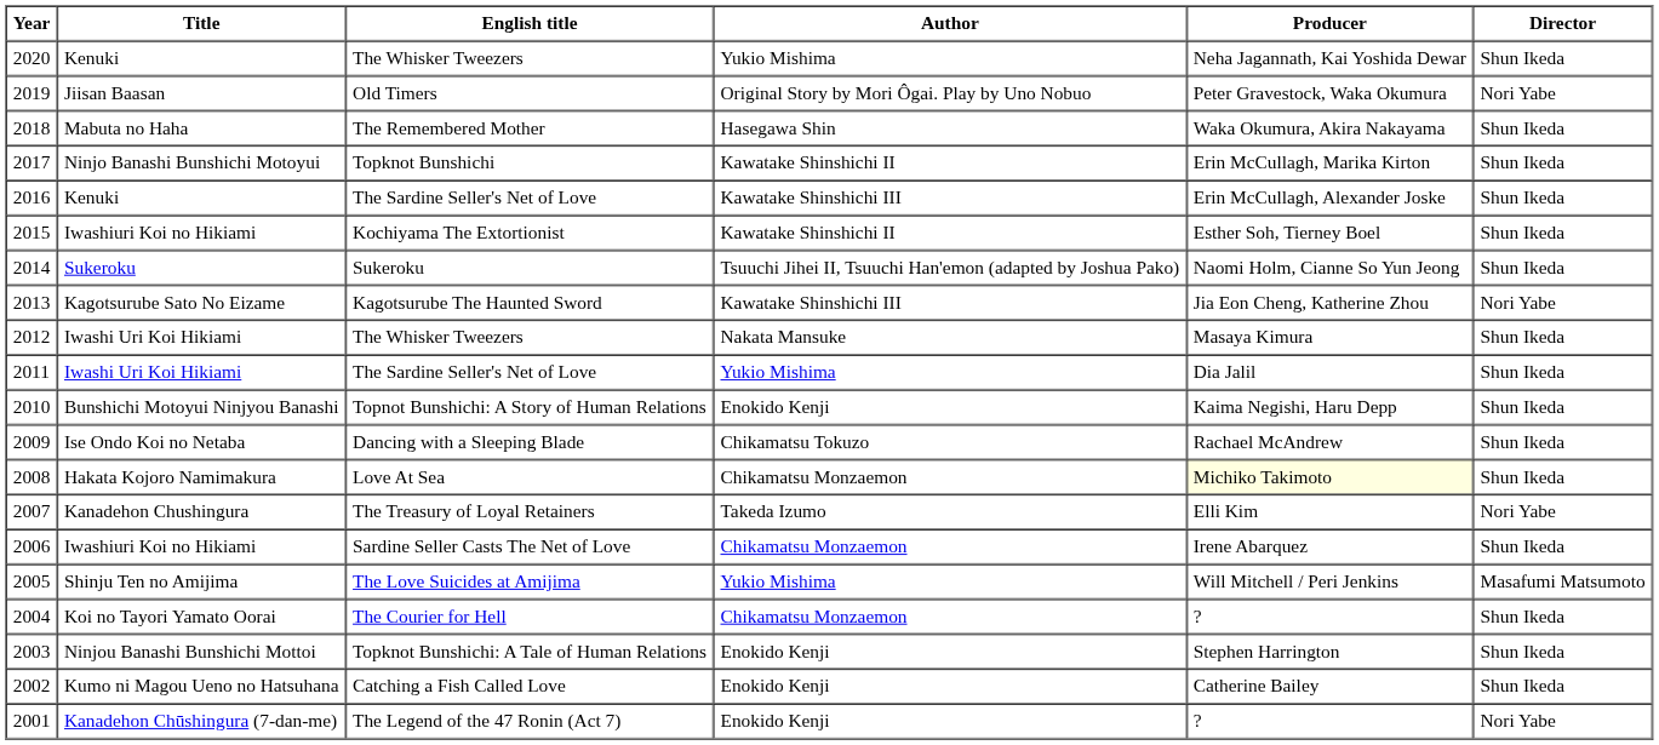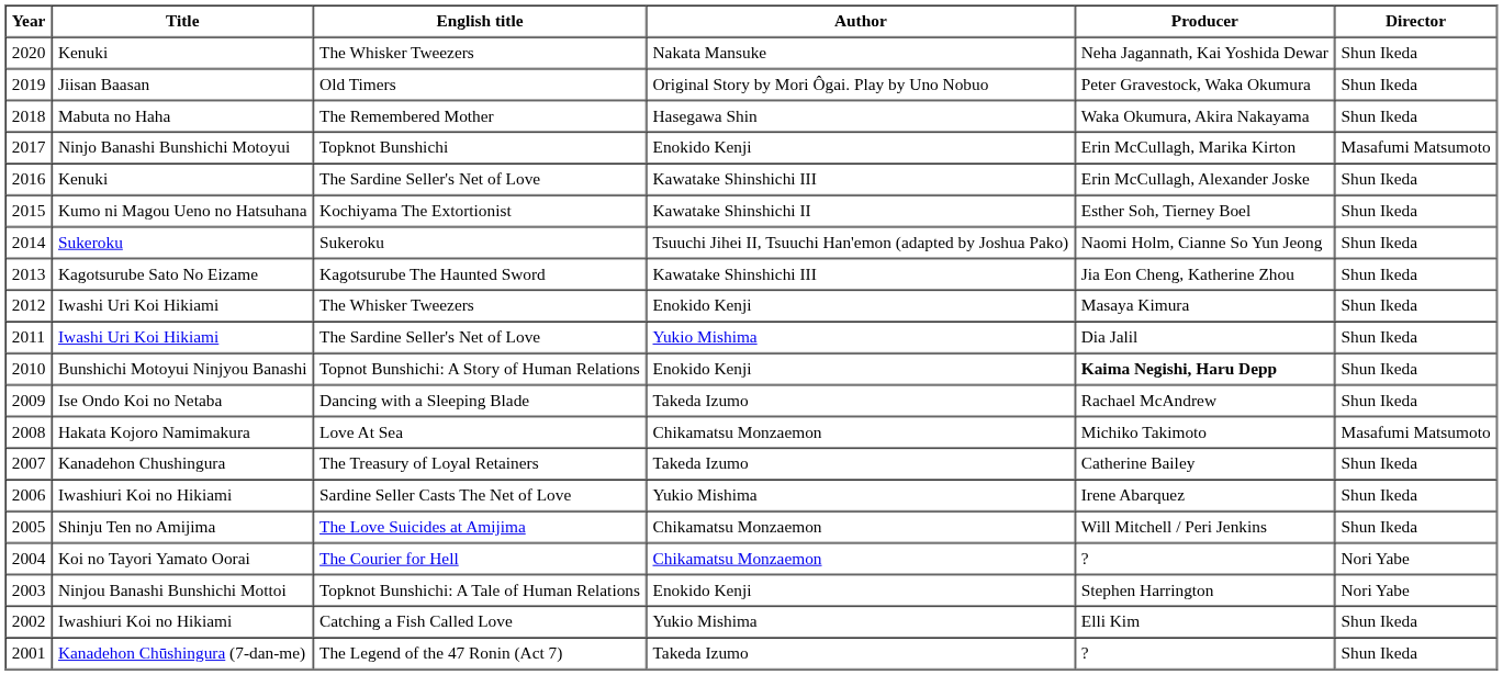 <table border="1" cellspacing="0" cellpadding="5">
 <tr>
 <th>Year</th>
 <th>Title</th>
 <th>English title</th>
 <th>Author</th>
 <th>Producer</th>
 <th>Director</th>
 </tr>
 <tr>
 <td>2020</td>
 <td>Kenuki</td>
 <td>The Whisker Tweezers</td>
-<td>Yukio Mishima</td>
+<td>Nakata Mansuke</td>
 <td>Neha Jagannath, Kai Yoshida Dewar</td>
 <td>Shun Ikeda</td>
 </tr>
 <tr>
 <td>2019</td>
 <td>Jiisan Baasan</td>
 <td>Old Timers</td>
 <td>Original Story by Mori Ôgai. Play by Uno Nobuo</td>
 <td>Peter Gravestock, Waka Okumura</td>
-<td>Nori Yabe</td>
+<td>Shun Ikeda</td>
 </tr>
 <tr>
 <td>2018</td>
 <td>Mabuta no Haha</td>
 <td>The Remembered Mother</td>
 <td>Hasegawa Shin</td>
 <td>Waka Okumura, Akira Nakayama</td>
 <td>Shun Ikeda</td>
 </tr>
 <tr>
 <td>2017</td>
 <td>Ninjo Banashi Bunshichi Motoyui</td>
 <td>Topknot Bunshichi</td>
-<td>Kawatake Shinshichi II</td>
+<td>Enokido Kenji</td>
 <td>Erin McCullagh, Marika Kirton</td>
-<td>Shun Ikeda</td>
+<td>Masafumi Matsumoto</td>
 </tr>
 <tr>
 <td>2016</td>
 <td>Kenuki</td>
 <td>The Sardine Seller's Net of Love</td>
 <td>Kawatake Shinshichi III</td>
 <td>Erin McCullagh, Alexander Joske</td>
 <td>Shun Ikeda</td>
 </tr>
 <tr>
 </tr>
 <tr>
 </tr>
 <tr>
 <td>2015</td>
-<td>Iwashiuri Koi no Hikiami</td>
+<td>Kumo ni Magou Ueno no Hatsuhana</td>
 <td>Kochiyama The Extortionist</td>
 <td>Kawatake Shinshichi II</td>
 <td>Esther Soh, Tierney Boel</td>
 <td>Shun Ikeda</td>
 </tr>
 <tr>
 </tr>
 <tr>
 </tr>
 <tr>
 <td>2014</td>
 <td><a href='#'>Sukeroku</a></td>
 <td>Sukeroku</td>
 <td>Tsuuchi Jihei II, Tsuuchi Han'emon (adapted by Joshua Pako)</td>
 <td>Naomi Holm, Cianne So Yun Jeong</td>
 <td>Shun Ikeda</td>
 </tr>
 <tr>
 </tr>
 <tr>
 <td>2013</td>
 <td>Kagotsurube Sato No Eizame</td>
 <td>Kagotsurube The Haunted Sword</td>
 <td>Kawatake Shinshichi III</td>
 <td>Jia Eon Cheng, Katherine Zhou</td>
-<td>Nori Yabe</td>
+<td>Shun Ikeda</td>
 </tr>
 <tr>
 </tr>
 <tr>
 <td>2012</td>
 <td>Iwashi Uri Koi Hikiami</td>
 <td>The Whisker Tweezers</td>
-<td>Nakata Mansuke</td>
+<td>Enokido Kenji</td>
 <td>Masaya Kimura</td>
 <td>Shun Ikeda</td>
 </tr>
 <tr>
 </tr>
 <tr>
 <td>2011</td>
 <td><a href='#'>Iwashi Uri Koi Hikiami</a></td>
 <td>The Sardine Seller's Net of Love</td>
 <td><a href='#'>Yukio Mishima</a></td>
 <td>Dia Jalil</td>
 <td>Shun Ikeda</td>
 </tr>
 <tr>
 <td>2010</td>
 <td>Bunshichi Motoyui Ninjyou Banashi</td>
 <td>Topnot Bunshichi: A Story of Human Relations</td>
 <td>Enokido Kenji</td>
-<td>Kaima Negishi, Haru Depp</td>
+<td><strong>Kaima Negishi, Haru Depp</strong></td>
 <td>Shun Ikeda</td>
 </tr>
 <tr>
 <td>2009</td>
 <td>Ise Ondo Koi no Netaba</td>
 <td>Dancing with a Sleeping Blade</td>
-<td>Chikamatsu Tokuzo</td>
+<td>Takeda Izumo</td>
 <td>Rachael McAndrew</td>
 <td>Shun Ikeda</td>
 </tr>
 <tr>
 <td>2008</td>
 <td>Hakata Kojoro Namimakura</td>
 <td>Love At Sea</td>
 <td>Chikamatsu Monzaemon</td>
-<td style="background: lightyellow;">Michiko Takimoto</td>
-<td>Shun Ikeda</td>
+<td>Michiko Takimoto</td>
+<td>Masafumi Matsumoto</td>
 </tr>
 <tr>
 <td>2007</td>
 <td>Kanadehon Chushingura</td>
 <td>The Treasury of Loyal Retainers</td>
 <td>Takeda Izumo</td>
-<td>Elli Kim</td>
-<td>Nori Yabe</td>
+<td>Catherine Bailey</td>
+<td>Shun Ikeda</td>
 </tr>
 <tr>
 <td>2006</td>
 <td>Iwashiuri Koi no Hikiami</td>
 <td>Sardine Seller Casts The Net of Love</td>
-<td><a href='#'>Chikamatsu Monzaemon</a></td>
+<td>Yukio Mishima</td>
 <td>Irene Abarquez</td>
 <td>Shun Ikeda</td>
 </tr>
 <tr>
 <td>2005</td>
 <td>Shinju Ten no Amijima</td>
 <td><a href='#'>The Love Suicides at Amijima</a></td>
-<td><a href='#'>Yukio Mishima</a></td>
+<td>Chikamatsu Monzaemon</td>
 <td>Will Mitchell / Peri Jenkins</td>
-<td>Masafumi Matsumoto</td>
+<td>Shun Ikeda</td>
 </tr>
 <tr>
 <td>2004</td>
 <td>Koi no Tayori Yamato Oorai</td>
 <td><a href='#'>The Courier for Hell</a></td>
 <td><a href='#'>Chikamatsu Monzaemon</a></td>
 <td>?</td>
-<td>Shun Ikeda</td>
+<td>Nori Yabe</td>
 </tr>
 <tr>
 <td>2003</td>
 <td>Ninjou Banashi Bunshichi Mottoi</td>
 <td>Topknot Bunshichi: A Tale of Human Relations</td>
 <td>Enokido Kenji</td>
 <td>Stephen Harrington</td>
-<td>Shun Ikeda</td>
+<td>Nori Yabe</td>
 </tr>
 <tr>
 <td>2002</td>
-<td>Kumo ni Magou Ueno no Hatsuhana</td>
+<td>Iwashiuri Koi no Hikiami</td>
 <td>Catching a Fish Called Love</td>
-<td>Enokido Kenji</td>
-<td>Catherine Bailey</td>
+<td>Yukio Mishima</td>
+<td>Elli Kim</td>
 <td>Shun Ikeda</td>
 </tr>
 <tr>
 <td>2001</td>
 <td><a href='#'>Kanadehon Chūshingura</a> (7-dan-me)</td>
 <td>The Legend of the 47 Ronin (Act 7)</td>
-<td>Enokido Kenji</td>
+<td>Takeda Izumo</td>
 <td>?</td>
-<td>Nori Yabe</td>
+<td>Shun Ikeda</td>
 </tr>
 <tr>
 </tr>
 </table>
